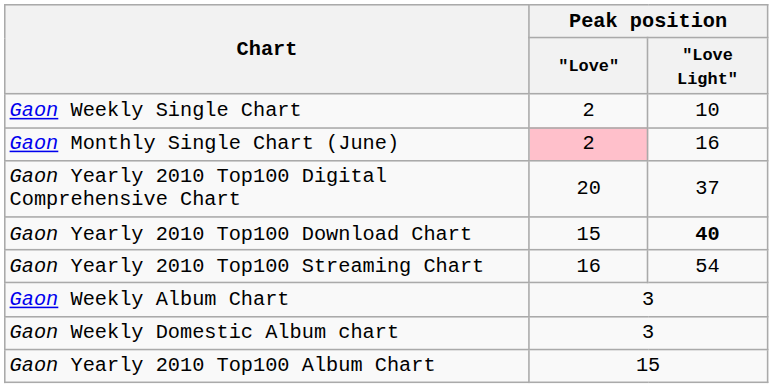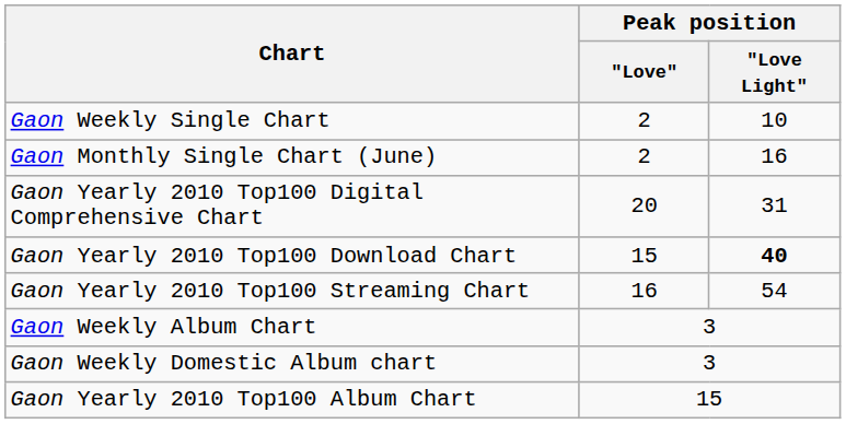 <table class="wikitable">
 <tr>
 <th width="330px" rowspan="2" align="center">Chart</th>
 <th style="text-align:center;" colspan="2">Peak position</th>
 </tr>
 <tr>
 <th width="70"><small>"Love"</small></th>
 <th width="70"><small>"Love Light"</small></th>
 </tr>
 <tr>
 <td><em><a href='#'>Gaon</a></em> Weekly Single Chart</td>
 <td align="center">2</td>
 <td align="center">10</td>
 </tr>
 <tr>
 <td><em><a href='#'>Gaon</a></em> Monthly Single Chart (June)</td>
-<td align="center" style="background: pink;">2</td>
+<td align="center">2</td>
 <td align="center">16</td>
 </tr>
 <tr>
 <td><em>Gaon</em> Yearly 2010 Top100 Digital Comprehensive Chart</td>
 <td align="center">20</td>
-<td align="center">37</td>
+<td align="center">31</td>
 </tr>
 <tr>
 <td><em>Gaon</em> Yearly 2010 Top100 Download Chart</td>
 <td align="center">15</td>
 <td align="center"><strong>40</strong></td>
 </tr>
 <tr>
 <td><em>Gaon</em> Yearly 2010 Top100 Streaming Chart</td>
 <td align="center">16</td>
 <td align="center">54</td>
 </tr>
 <tr>
 <td><em><a href='#'>Gaon</a></em> Weekly Album Chart</td>
 <td style="text-align:center;" colspan="2">3</td>
 </tr>
 <tr>
 <td><em>Gaon</em> Weekly Domestic Album chart</td>
 <td style="text-align:center;" colspan="2">3</td>
 </tr>
 <tr>
 <td><em>Gaon</em> Yearly 2010 Top100 Album Chart</td>
 <td style="text-align:center;" colspan="2">15</td>
 </tr>
 </table>
